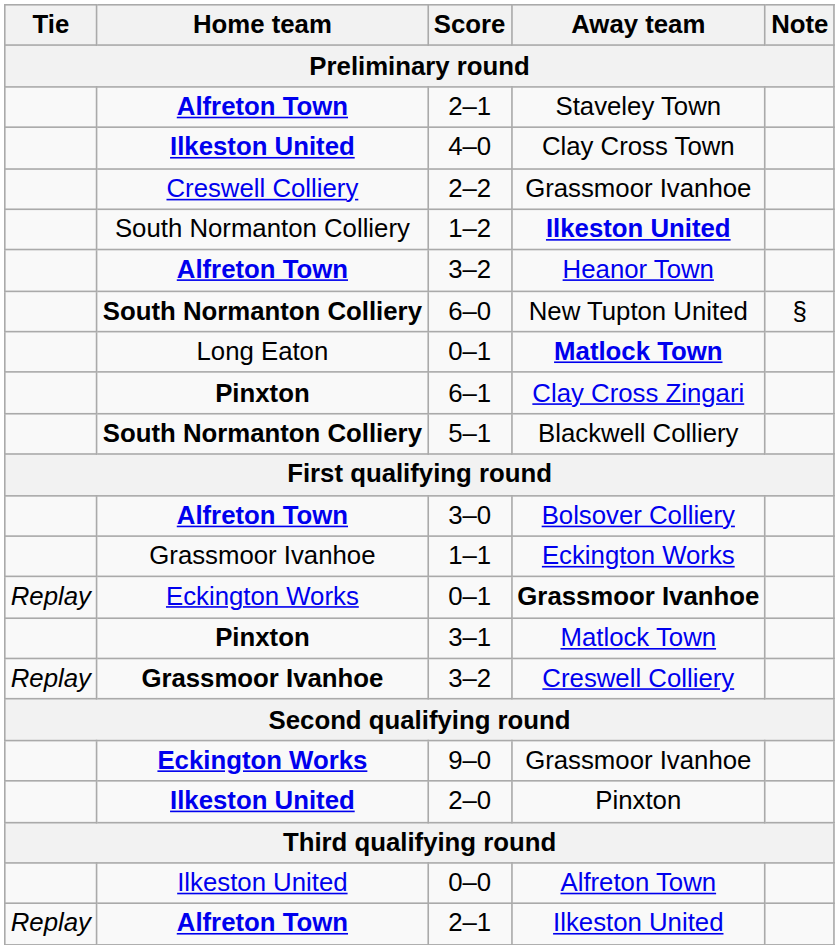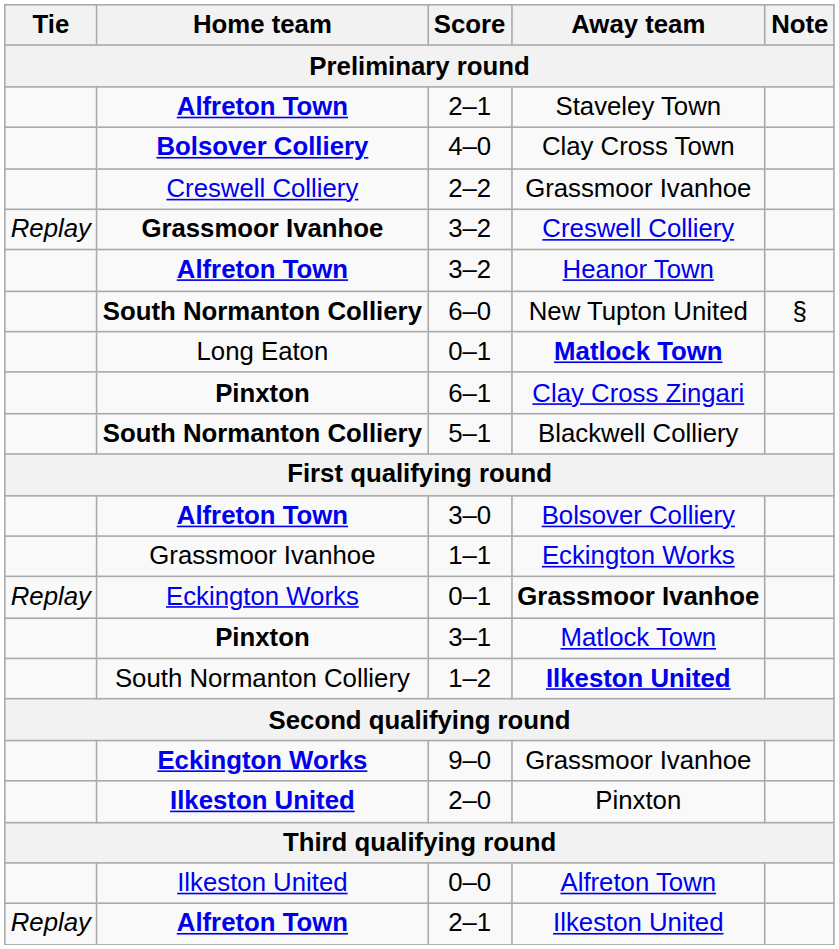 <table class="wikitable" style="text-align:center;">
 <tr>
 <th>Tie</th>
 <th>Home team</th>
 <th>Score</th>
 <th>Away team</th>
 <th>Note</th>
 </tr>
 <tr>
 <th colspan=5>Preliminary round</th>
 </tr>
 <tr>
 <td></td>
 <td><strong><a href='#'>Alfreton Town</a></strong></td>
 <td>2–1</td>
 <td>Staveley Town</td>
 <td></td>
 </tr>
 <tr>
 <td></td>
-<td><strong><a href='#'>Ilkeston United</a></strong></td>
+<td><strong><a href='#'>Bolsover Colliery</a></strong></td>
 <td>4–0</td>
 <td>Clay Cross Town</td>
 <td></td>
 </tr>
 <tr>
 <td></td>
 <td><a href='#'>Creswell Colliery</a></td>
 <td>2–2</td>
 <td>Grassmoor Ivanhoe</td>
 <td></td>
 </tr>
 <tr>
-<td></td>
-<td>South Normanton Colliery</td>
-<td>1–2</td>
-<td><strong><a href='#'>Ilkeston United</a></strong></td>
+<td><em>Replay</em></td>
+<td><strong>Grassmoor Ivanhoe</strong></td>
+<td>3–2</td>
+<td><a href='#'>Creswell Colliery</a></td>
 <td></td>
 </tr>
 <tr>
 <td></td>
 <td><strong><a href='#'>Alfreton Town</a></strong></td>
 <td>3–2</td>
 <td><a href='#'>Heanor Town</a></td>
 <td></td>
 </tr>
 <tr>
 <td></td>
 <td><strong>South Normanton Colliery</strong></td>
 <td>6–0</td>
 <td>New Tupton United</td>
 <td>§</td>
 </tr>
 <tr>
 <td></td>
 <td>Long Eaton</td>
 <td>0–1</td>
 <td><strong><a href='#'>Matlock Town</a></strong></td>
 <td></td>
 </tr>
 <tr>
 <td></td>
 <td><strong>Pinxton</strong></td>
 <td>6–1</td>
 <td><a href='#'>Clay Cross Zingari</a></td>
 <td></td>
 </tr>
 <tr>
 <td></td>
 <td><strong>South Normanton Colliery</strong></td>
 <td>5–1</td>
 <td>Blackwell Colliery</td>
 <td></td>
 </tr>
 <tr>
 <th colspan=5>First qualifying round</th>
 </tr>
 <tr>
 <td></td>
 <td><strong><a href='#'>Alfreton Town</a></strong></td>
 <td>3–0</td>
 <td><a href='#'>Bolsover Colliery</a></td>
 <td></td>
 </tr>
 <tr>
 <td></td>
 <td>Grassmoor Ivanhoe</td>
 <td>1–1</td>
 <td><a href='#'>Eckington Works</a></td>
 <td></td>
 </tr>
 <tr>
 <td><em>Replay</em></td>
 <td><a href='#'>Eckington Works</a></td>
 <td>0–1</td>
 <td><strong>Grassmoor Ivanhoe</strong></td>
 <td></td>
 </tr>
 <tr>
 <td></td>
 <td><strong>Pinxton</strong></td>
 <td>3–1</td>
 <td><a href='#'>Matlock Town</a></td>
 <td></td>
 </tr>
 <tr>
-<td><em>Replay</em></td>
-<td><strong>Grassmoor Ivanhoe</strong></td>
-<td>3–2</td>
-<td><a href='#'>Creswell Colliery</a></td>
+<td></td>
+<td>South Normanton Colliery</td>
+<td>1–2</td>
+<td><strong><a href='#'>Ilkeston United</a></strong></td>
 <td></td>
 </tr>
 <tr>
 <th colspan=5>Second qualifying round</th>
 </tr>
 <tr>
 <td></td>
 <td><strong><a href='#'>Eckington Works</a></strong></td>
 <td>9–0</td>
 <td>Grassmoor Ivanhoe</td>
 <td></td>
 </tr>
 <tr>
 <td></td>
 <td><strong><a href='#'>Ilkeston United</a></strong></td>
 <td>2–0</td>
 <td>Pinxton</td>
 <td></td>
 </tr>
 <tr>
 <th colspan=5>Third qualifying round</th>
 </tr>
 <tr>
 <td></td>
 <td><a href='#'>Ilkeston United</a></td>
 <td>0–0</td>
 <td><a href='#'>Alfreton Town</a></td>
 <td></td>
 </tr>
 <tr>
 <td><em>Replay</em></td>
 <td><strong><a href='#'>Alfreton Town</a></strong></td>
 <td>2–1</td>
 <td><a href='#'>Ilkeston United</a></td>
 <td></td>
 </tr>
 <tr>
 </tr>
 </table>
